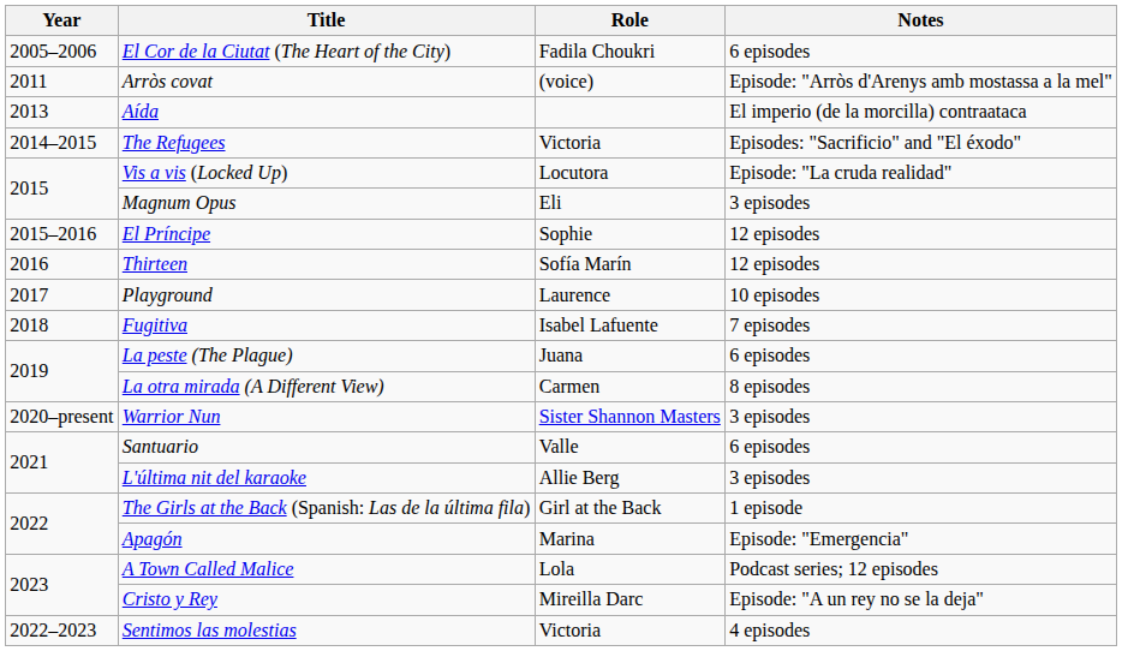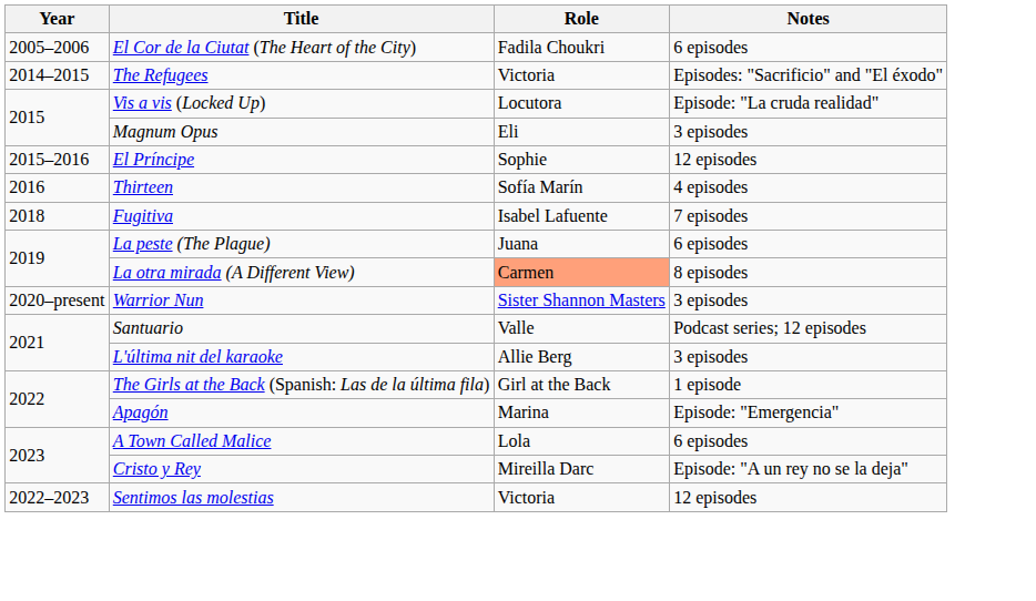 <table class="wikitable sortable">
 <tr>
 <th>Year</th>
 <th>Title</th>
 <th>Role</th>
 <th>Notes</th>
 </tr>
 <tr>
 <td>2005–2006</td>
 <td><em><a href='#'>El Cor de la Ciutat</a></em> (<em>The Heart of the City</em>)</td>
 <td>Fadila Choukri</td>
 <td>6 episodes</td>
-</tr>
-<tr>
-<td>2011</td>
-<td><em>Arròs covat</em></td>
-<td>(voice)</td>
-<td>Episode: "Arròs d'Arenys amb mostassa a la mel"</td>
-</tr>
-<tr>
-<td>2013</td>
-<td><em><a href='#'>Aída</a></em></td>
-<td></td>
-<td>El imperio (de la morcilla) contraataca</td>
 </tr>
 <tr>
 <td>2014–2015</td>
 <td><em><a href='#'>The Refugees</a></em></td>
 <td>Victoria</td>
 <td>Episodes: "Sacrificio" and "El éxodo"</td>
 </tr>
 <tr>
 <td rowspan="2">2015</td>
 <td><em><a href='#'>Vis a vis</a></em> (<em>Locked Up</em>)</td>
 <td>Locutora</td>
 <td>Episode: "La cruda realidad"</td>
 </tr>
 <tr>
 <td><em>Magnum Opus</em></td>
 <td>Eli</td>
 <td>3 episodes</td>
 </tr>
 <tr>
 <td>2015–2016</td>
 <td><em><a href='#'>El Príncipe</a></em></td>
 <td>Sophie</td>
 <td>12 episodes</td>
 </tr>
 <tr>
 <td>2016</td>
 <td><em><a href='#'>Thirteen</a></em></td>
 <td>Sofía Marín</td>
-<td>12 episodes</td>
-</tr>
-<tr>
-<td>2017</td>
-<td><em>Playground</em></td>
-<td>Laurence</td>
-<td>10 episodes</td>
+<td>4 episodes</td>
 </tr>
 <tr>
 <td>2018</td>
 <td><em><a href='#'>Fugitiva</a></em></td>
 <td>Isabel Lafuente</td>
 <td>7 episodes</td>
 </tr>
 <tr>
 <td rowspan="2">2019</td>
 <td><em><a href='#'>La peste</a> (The Plague)</em></td>
 <td>Juana</td>
 <td>6 episodes</td>
 </tr>
 <tr>
 <td><em><a href='#'>La otra mirada</a> (A Different View)</em></td>
-<td>Carmen</td>
+<td style="background: lightsalmon;">Carmen</td>
 <td>8 episodes</td>
 </tr>
 <tr>
 <td>2020–present</td>
 <td><em><a href='#'>Warrior Nun</a></em></td>
 <td><a href='#'>Sister Shannon Masters</a></td>
 <td>3 episodes</td>
 </tr>
 <tr>
 <td rowspan="2">2021</td>
 <td><em>Santuario</em></td>
 <td>Valle</td>
-<td>6 episodes</td>
+<td>Podcast series; 12 episodes</td>
 </tr>
 <tr>
 <td><em><a href='#'>L'última nit del karaoke</a></em></td>
 <td>Allie Berg</td>
 <td>3 episodes</td>
 </tr>
 <tr>
 <td rowspan="2">2022</td>
 <td><em><a href='#'>The Girls at the Back</a></em> (Spanish: <em>Las de la última fila</em>)</td>
 <td>Girl at the Back</td>
 <td>1 episode</td>
 </tr>
 <tr>
 <td><em><a href='#'>Apagón</a></em></td>
 <td>Marina</td>
 <td>Episode: "Emergencia"</td>
 </tr>
 <tr>
 <td rowspan="2">2023</td>
 <td><em><a href='#'>A Town Called Malice</a></em></td>
 <td>Lola</td>
-<td>Podcast series; 12 episodes</td>
+<td>6 episodes</td>
 </tr>
 <tr>
 <td><em><a href='#'>Cristo y Rey</a></em></td>
 <td>Mireilla Darc</td>
 <td>Episode: "A un rey no se la deja"</td>
 </tr>
 <tr>
 <td>2022–2023</td>
 <td><em><a href='#'>Sentimos las molestias</a></em></td>
 <td>Victoria</td>
-<td>4 episodes</td>
+<td>12 episodes</td>
 </tr>
 <tr>
 </tr>
 </table>
